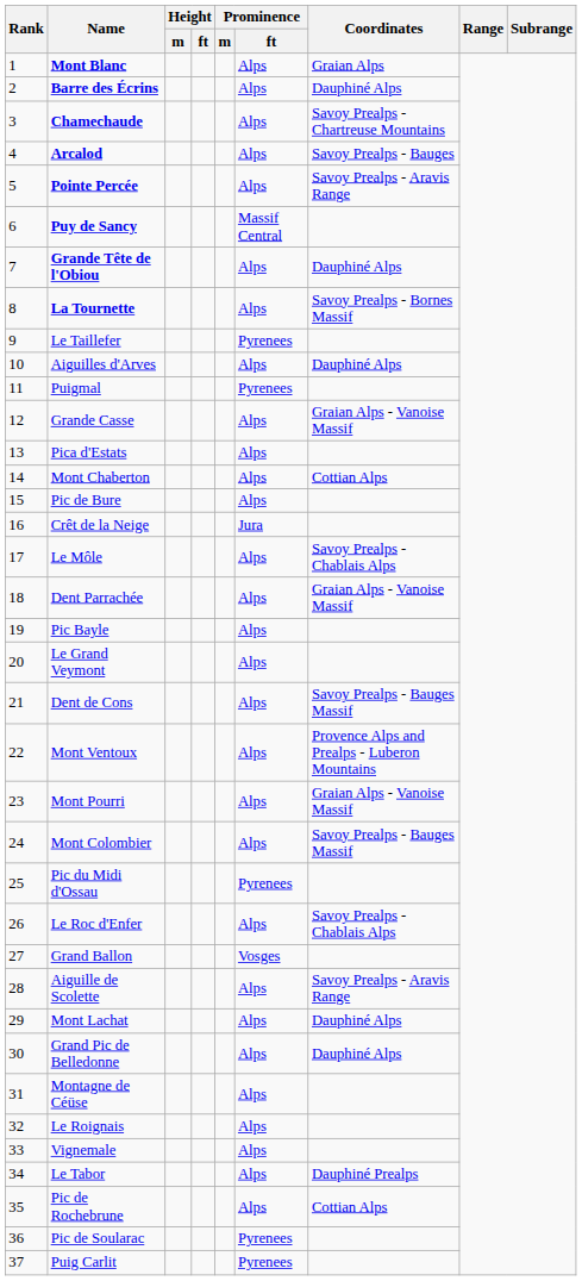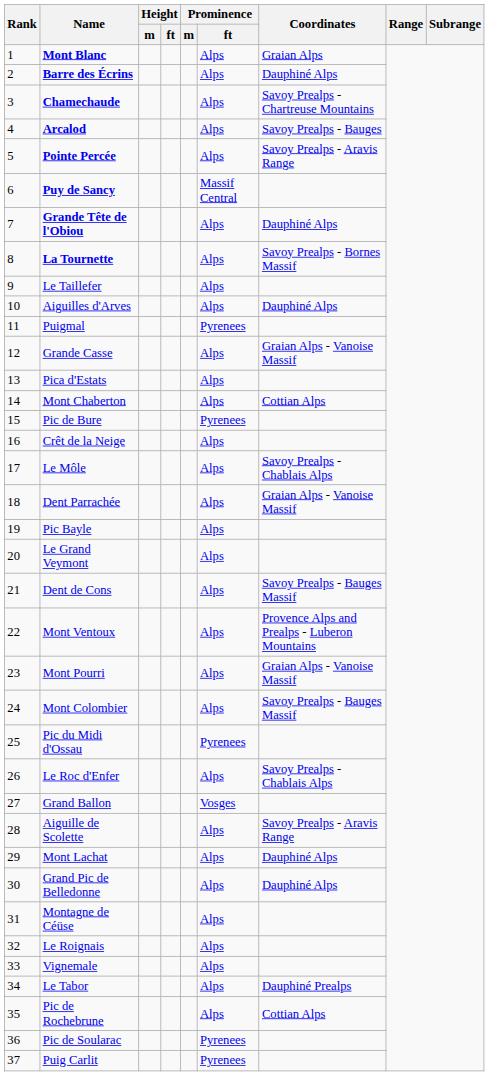 <table class="wikitable sortable sticky-header sort-under">
 <tr>
 <th rowspan=2>Rank</th>
 <th rowspan=2>Name</th>
 <th colspan=2>Height</th>
 <th colspan=2>Prominence</th>
 <th rowspan=2>Coordinates</th>
 <th rowspan=2>Range</th>
 <th rowspan=2>Subrange</th>
 </tr>
 <tr>
 <th>m</th>
 <th>ft</th>
 <th>m</th>
 <th>ft</th>
 </tr>
 <tr>
 <td>1</td>
 <td><strong><a href='#'>Mont Blanc</a></strong></td>
 <td></td>
 <td></td>
 <td></td>
 <td><a href='#'>Alps</a></td>
 <td><a href='#'>Graian Alps</a></td>
 </tr>
 <tr>
 <td>2</td>
 <td><strong><a href='#'>Barre des Écrins</a></strong></td>
 <td></td>
 <td></td>
 <td></td>
 <td><a href='#'>Alps</a></td>
 <td><a href='#'>Dauphiné Alps</a></td>
 </tr>
 <tr>
 <td>3</td>
 <td><strong><a href='#'>Chamechaude</a></strong></td>
 <td></td>
 <td></td>
 <td></td>
 <td><a href='#'>Alps</a></td>
 <td><a href='#'>Savoy Prealps</a> - <a href='#'>Chartreuse Mountains</a></td>
 </tr>
 <tr>
 <td>4</td>
 <td><strong><a href='#'>Arcalod</a></strong></td>
 <td></td>
 <td></td>
 <td></td>
 <td><a href='#'>Alps</a></td>
 <td><a href='#'>Savoy Prealps</a> - <a href='#'>Bauges</a></td>
 </tr>
 <tr>
 <td>5</td>
 <td><strong><a href='#'>Pointe Percée</a></strong></td>
 <td></td>
 <td></td>
 <td></td>
 <td><a href='#'>Alps</a></td>
 <td><a href='#'>Savoy Prealps</a> - <a href='#'>Aravis Range</a></td>
 </tr>
 <tr>
 <td>6</td>
 <td><strong><a href='#'>Puy de Sancy</a></strong></td>
 <td></td>
 <td></td>
 <td></td>
 <td><a href='#'>Massif Central</a></td>
 <td></td>
 </tr>
 <tr>
 <td>7</td>
 <td><strong><a href='#'>Grande Tête de l'Obiou</a></strong></td>
 <td></td>
 <td></td>
 <td></td>
 <td><a href='#'>Alps</a></td>
 <td><a href='#'>Dauphiné Alps</a></td>
 </tr>
 <tr>
 <td>8</td>
 <td><strong><a href='#'>La Tournette</a></strong></td>
 <td></td>
 <td></td>
 <td></td>
 <td><a href='#'>Alps</a></td>
 <td><a href='#'>Savoy Prealps</a> - <a href='#'>Bornes Massif</a></td>
 </tr>
 <tr>
 <td>9</td>
 <td><a href='#'>Le Taillefer</a></td>
 <td></td>
 <td></td>
 <td></td>
-<td><a href='#'>Pyrenees</a></td>
+<td><a href='#'>Alps</a></td>
 <td></td>
 </tr>
 <tr>
 <td>10</td>
 <td><a href='#'>Aiguilles d'Arves</a></td>
 <td></td>
 <td></td>
 <td></td>
 <td><a href='#'>Alps</a></td>
 <td><a href='#'>Dauphiné Alps</a></td>
 </tr>
 <tr>
 <td>11</td>
 <td><a href='#'>Puigmal</a></td>
 <td></td>
 <td></td>
 <td></td>
 <td><a href='#'>Pyrenees</a></td>
 <td></td>
 </tr>
 <tr>
 <td>12</td>
 <td><a href='#'>Grande Casse</a></td>
 <td></td>
 <td></td>
 <td></td>
 <td><a href='#'>Alps</a></td>
 <td><a href='#'>Graian Alps</a> - <a href='#'>Vanoise Massif</a></td>
 </tr>
 <tr>
 <td>13</td>
 <td><a href='#'>Pica d'Estats</a></td>
 <td></td>
 <td></td>
 <td></td>
 <td><a href='#'>Alps</a></td>
 <td></td>
 </tr>
 <tr>
 <td>14</td>
 <td><a href='#'>Mont Chaberton</a></td>
 <td></td>
 <td></td>
 <td></td>
 <td><a href='#'>Alps</a></td>
 <td><a href='#'>Cottian Alps</a></td>
 </tr>
 <tr>
 <td>15</td>
 <td><a href='#'>Pic de Bure</a></td>
 <td></td>
 <td></td>
 <td></td>
-<td><a href='#'>Alps</a></td>
+<td><a href='#'>Pyrenees</a></td>
 <td></td>
 </tr>
 <tr>
 <td>16</td>
 <td><a href='#'>Crêt de la Neige</a></td>
 <td></td>
 <td></td>
 <td></td>
-<td><a href='#'>Jura</a></td>
+<td><a href='#'>Alps</a></td>
 <td></td>
 </tr>
 <tr>
 <td>17</td>
 <td><a href='#'>Le Môle</a></td>
 <td></td>
 <td></td>
 <td></td>
 <td><a href='#'>Alps</a></td>
 <td><a href='#'>Savoy Prealps</a> - <a href='#'>Chablais Alps</a></td>
 </tr>
 <tr>
 <td>18</td>
 <td><a href='#'>Dent Parrachée</a></td>
 <td></td>
 <td></td>
 <td></td>
 <td><a href='#'>Alps</a></td>
 <td><a href='#'>Graian Alps</a> - <a href='#'>Vanoise Massif</a></td>
 </tr>
 <tr>
 <td>19</td>
 <td><a href='#'>Pic Bayle</a></td>
 <td></td>
 <td></td>
 <td></td>
 <td><a href='#'>Alps</a></td>
 <td></td>
 </tr>
 <tr>
 <td>20</td>
 <td><a href='#'>Le Grand Veymont</a></td>
 <td></td>
 <td></td>
 <td></td>
 <td><a href='#'>Alps</a></td>
 <td></td>
 </tr>
 <tr>
 <td>21</td>
 <td><a href='#'>Dent de Cons</a></td>
 <td></td>
 <td></td>
 <td></td>
 <td><a href='#'>Alps</a></td>
 <td><a href='#'>Savoy Prealps</a> - <a href='#'>Bauges Massif</a></td>
 </tr>
 <tr>
 <td>22</td>
 <td><a href='#'>Mont Ventoux</a></td>
 <td></td>
 <td></td>
 <td></td>
 <td><a href='#'>Alps</a></td>
 <td><a href='#'>Provence Alps and Prealps</a> - <a href='#'>Luberon Mountains</a></td>
 </tr>
 <tr>
 <td>23</td>
 <td><a href='#'>Mont Pourri</a></td>
 <td></td>
 <td></td>
 <td></td>
 <td><a href='#'>Alps</a></td>
 <td><a href='#'>Graian Alps</a> - <a href='#'>Vanoise Massif</a></td>
 </tr>
 <tr>
 <td>24</td>
 <td><a href='#'>Mont Colombier</a></td>
 <td></td>
 <td></td>
 <td></td>
 <td><a href='#'>Alps</a></td>
 <td><a href='#'>Savoy Prealps</a> - <a href='#'>Bauges Massif</a></td>
 </tr>
 <tr>
 <td>25</td>
 <td><a href='#'>Pic du Midi d'Ossau</a></td>
 <td></td>
 <td></td>
 <td></td>
 <td><a href='#'>Pyrenees</a></td>
 <td></td>
 </tr>
 <tr>
 <td>26</td>
 <td><a href='#'>Le Roc d'Enfer</a></td>
 <td></td>
 <td></td>
 <td></td>
 <td><a href='#'>Alps</a></td>
 <td><a href='#'>Savoy Prealps</a> - <a href='#'>Chablais Alps</a></td>
 </tr>
 <tr>
 <td>27</td>
 <td><a href='#'>Grand Ballon</a></td>
 <td></td>
 <td></td>
 <td></td>
 <td><a href='#'>Vosges</a></td>
 <td></td>
 </tr>
 <tr>
 <td>28</td>
 <td><a href='#'>Aiguille de Scolette</a></td>
 <td></td>
 <td></td>
 <td></td>
 <td><a href='#'>Alps</a></td>
 <td><a href='#'>Savoy Prealps</a> - <a href='#'>Aravis Range</a></td>
 </tr>
 <tr>
 <td>29</td>
 <td><a href='#'>Mont Lachat</a></td>
 <td></td>
 <td></td>
 <td></td>
 <td><a href='#'>Alps</a></td>
 <td><a href='#'>Dauphiné Alps</a></td>
 </tr>
 <tr>
 <td>30</td>
 <td><a href='#'>Grand Pic de Belledonne</a></td>
 <td></td>
 <td></td>
 <td></td>
 <td><a href='#'>Alps</a></td>
 <td><a href='#'>Dauphiné Alps</a></td>
 </tr>
 <tr>
 <td>31</td>
 <td><a href='#'>Montagne de Céüse</a></td>
 <td></td>
 <td></td>
 <td></td>
 <td><a href='#'>Alps</a></td>
 <td></td>
 </tr>
 <tr>
 <td>32</td>
 <td><a href='#'>Le Roignais</a></td>
 <td></td>
 <td></td>
 <td></td>
 <td><a href='#'>Alps</a></td>
 <td></td>
 </tr>
 <tr>
 <td>33</td>
 <td><a href='#'>Vignemale</a></td>
 <td></td>
 <td></td>
 <td></td>
 <td><a href='#'>Alps</a></td>
 <td></td>
 </tr>
 <tr>
 <td>34</td>
 <td><a href='#'>Le Tabor</a></td>
 <td></td>
 <td></td>
 <td></td>
 <td><a href='#'>Alps</a></td>
 <td><a href='#'>Dauphiné Prealps</a></td>
 </tr>
 <tr>
 <td>35</td>
 <td><a href='#'>Pic de Rochebrune</a></td>
 <td></td>
 <td></td>
 <td></td>
 <td><a href='#'>Alps</a></td>
 <td><a href='#'>Cottian Alps</a></td>
 </tr>
 <tr>
 <td>36</td>
 <td><a href='#'>Pic de Soularac</a></td>
 <td></td>
 <td></td>
 <td></td>
 <td><a href='#'>Pyrenees</a></td>
 <td></td>
 </tr>
 <tr>
 <td>37</td>
 <td><a href='#'>Puig Carlit</a></td>
 <td></td>
 <td></td>
 <td></td>
 <td><a href='#'>Pyrenees</a></td>
 <td></td>
 </tr>
 </table>
